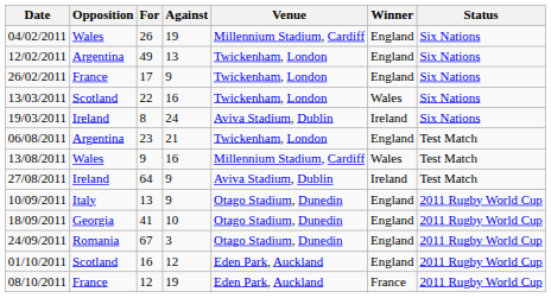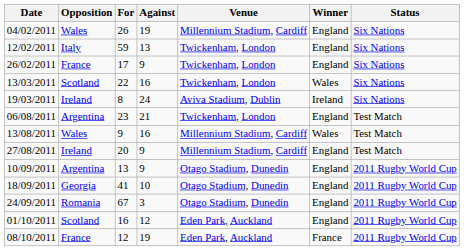 <table class="wikitable sortable">
 <tr>
 <th>Date</th>
 <th>Opposition</th>
 <th>For</th>
 <th>Against</th>
 <th>Venue</th>
 <th>Winner</th>
 <th>Status</th>
 </tr>
 <tr>
 <td>04/02/2011</td>
 <td><a href='#'>Wales</a></td>
 <td>26</td>
 <td>19</td>
 <td><a href='#'>Millennium Stadium</a>, <a href='#'>Cardiff</a></td>
 <td>England</td>
 <td><a href='#'>Six Nations</a></td>
 </tr>
 <tr>
 <td>12/02/2011</td>
-<td><a href='#'>Argentina</a></td>
-<td>49</td>
+<td><a href='#'>Italy</a></td>
+<td>59</td>
 <td>13</td>
 <td><a href='#'>Twickenham</a>, <a href='#'>London</a></td>
 <td>England</td>
 <td><a href='#'>Six Nations</a></td>
 </tr>
 <tr>
 <td>26/02/2011</td>
 <td><a href='#'>France</a></td>
 <td>17</td>
 <td>9</td>
 <td><a href='#'>Twickenham</a>, <a href='#'>London</a></td>
 <td>England</td>
 <td><a href='#'>Six Nations</a></td>
 </tr>
 <tr>
 <td>13/03/2011</td>
 <td><a href='#'>Scotland</a></td>
 <td>22</td>
 <td>16</td>
 <td><a href='#'>Twickenham</a>, <a href='#'>London</a></td>
 <td>Wales</td>
 <td><a href='#'>Six Nations</a></td>
 </tr>
 <tr>
 <td>19/03/2011</td>
 <td><a href='#'>Ireland</a></td>
 <td>8</td>
 <td>24</td>
 <td><a href='#'>Aviva Stadium</a>, <a href='#'>Dublin</a></td>
 <td>Ireland</td>
 <td><a href='#'>Six Nations</a></td>
 </tr>
 <tr>
 <td>06/08/2011</td>
 <td><a href='#'>Argentina</a></td>
 <td>23</td>
 <td>21</td>
 <td><a href='#'>Twickenham</a>, <a href='#'>London</a></td>
 <td>England</td>
 <td>Test Match</td>
 </tr>
 <tr>
 <td>13/08/2011</td>
 <td><a href='#'>Wales</a></td>
 <td>9</td>
 <td>16</td>
 <td><a href='#'>Millennium Stadium</a>, <a href='#'>Cardiff</a></td>
 <td>Wales</td>
 <td>Test Match</td>
 </tr>
 <tr>
 <td>27/08/2011</td>
 <td><a href='#'>Ireland</a></td>
-<td>64</td>
+<td>20</td>
 <td>9</td>
-<td><a href='#'>Aviva Stadium</a>, <a href='#'>Dublin</a></td>
-<td>Ireland</td>
+<td><a href='#'>Millennium Stadium</a>, <a href='#'>Cardiff</a></td>
+<td>England</td>
 <td>Test Match</td>
 </tr>
 <tr>
 <td>10/09/2011</td>
-<td><a href='#'>Italy</a></td>
+<td><a href='#'>Argentina</a></td>
 <td>13</td>
 <td>9</td>
 <td><a href='#'>Otago Stadium</a>, <a href='#'>Dunedin</a></td>
 <td>England</td>
 <td><a href='#'>2011 Rugby World Cup</a></td>
 </tr>
 <tr>
 <td>18/09/2011</td>
 <td><a href='#'>Georgia</a></td>
 <td>41</td>
 <td>10</td>
 <td><a href='#'>Otago Stadium</a>, <a href='#'>Dunedin</a></td>
 <td>England</td>
 <td><a href='#'>2011 Rugby World Cup</a></td>
 </tr>
 <tr>
 <td>24/09/2011</td>
 <td><a href='#'>Romania</a></td>
 <td>67</td>
 <td>3</td>
 <td><a href='#'>Otago Stadium</a>, <a href='#'>Dunedin</a></td>
 <td>England</td>
 <td><a href='#'>2011 Rugby World Cup</a></td>
 </tr>
 <tr>
 <td>01/10/2011</td>
 <td><a href='#'>Scotland</a></td>
 <td>16</td>
 <td>12</td>
 <td><a href='#'>Eden Park</a>, <a href='#'>Auckland</a></td>
 <td>England</td>
 <td><a href='#'>2011 Rugby World Cup</a></td>
 </tr>
 <tr>
 <td>08/10/2011</td>
 <td><a href='#'>France</a></td>
 <td>12</td>
 <td>19</td>
 <td><a href='#'>Eden Park</a>, <a href='#'>Auckland</a></td>
 <td>France</td>
 <td><a href='#'>2011 Rugby World Cup</a></td>
 </tr>
 </table>
